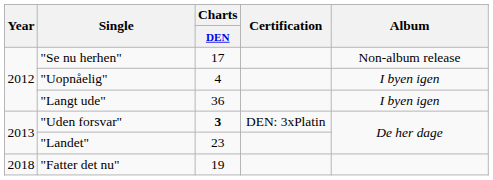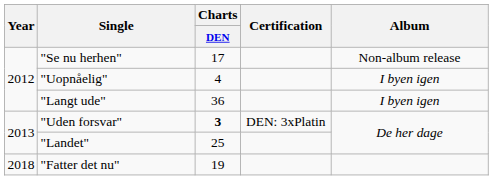 <table class="wikitable">
 <tr>
 <th align="center" rowspan="2">Year</th>
 <th align="center" rowspan="2" width="180">Single</th>
 <th align="center" colspan="1">Charts</th>
 <th align="center" rowspan="2" width="100">Certification</th>
 <th align="center" rowspan="2" width="180">Album</th>
 </tr>
 <tr>
 <th width="20"><small><a href='#'>DEN</a></small><br></th>
 </tr>
 <tr>
 <td align="center" rowspan=3>2012</td>
 <td>"Se nu herhen"</td>
 <td align="center">17</td>
 <td align="center"></td>
 <td align="center">Non-album release</td>
 </tr>
 <tr>
 <td>"Uopnåelig"</td>
 <td align="center">4</td>
 <td align="center"></td>
 <td align="center"><em>I byen igen</em></td>
 </tr>
 <tr>
 <td>"Langt ude"</td>
 <td align="center">36</td>
 <td align="center"></td>
 <td align="center"><em>I byen igen</em></td>
 </tr>
 <tr>
 <td align="center" rowspan=2>2013</td>
 <td>"Uden forsvar"</td>
 <td align="center"><strong>3</strong></td>
 <td align="center">DEN: 3xPlatin</td>
 <td align="center" rowspan=2><em>De her dage</em></td>
 </tr>
 <tr>
 <td>"Landet"</td>
-<td align="center">23</td>
+<td align="center">25</td>
 <td align="center"></td>
 </tr>
 <tr>
 <td align="center">2018</td>
 <td>"Fatter det nu"</td>
 <td align="center">19</td>
 <td align="center"></td>
 <td align="center"></td>
 </tr>
 </table>
